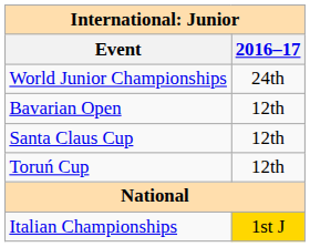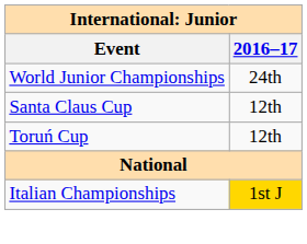 <table class="wikitable" style="text-align:center">
 <tr>
 <th style="background-color: #ffdead; " colspan=2 align=center>International: Junior</th>
 </tr>
 <tr>
 <th>Event</th>
 <th><a href='#'>2016–17</a></th>
 </tr>
 <tr>
 <td align=left><a href='#'>World Junior Championships</a></td>
 <td>24th</td>
-</tr>
-<tr>
-<td align=left><a href='#'>Bavarian Open</a></td>
-<td>12th</td>
 </tr>
 <tr>
 <td align=left><a href='#'>Santa Claus Cup</a></td>
 <td>12th</td>
 </tr>
 <tr>
 <td align=left><a href='#'>Toruń Cup</a></td>
 <td>12th</td>
 </tr>
 <tr>
 <th style="background-color: #ffdead; " colspan=2 align=center>National</th>
 </tr>
 <tr>
 <td align=left><a href='#'>Italian Championships</a></td>
 <td bgcolor=gold>1st J</td>
 </tr>
 </table>
